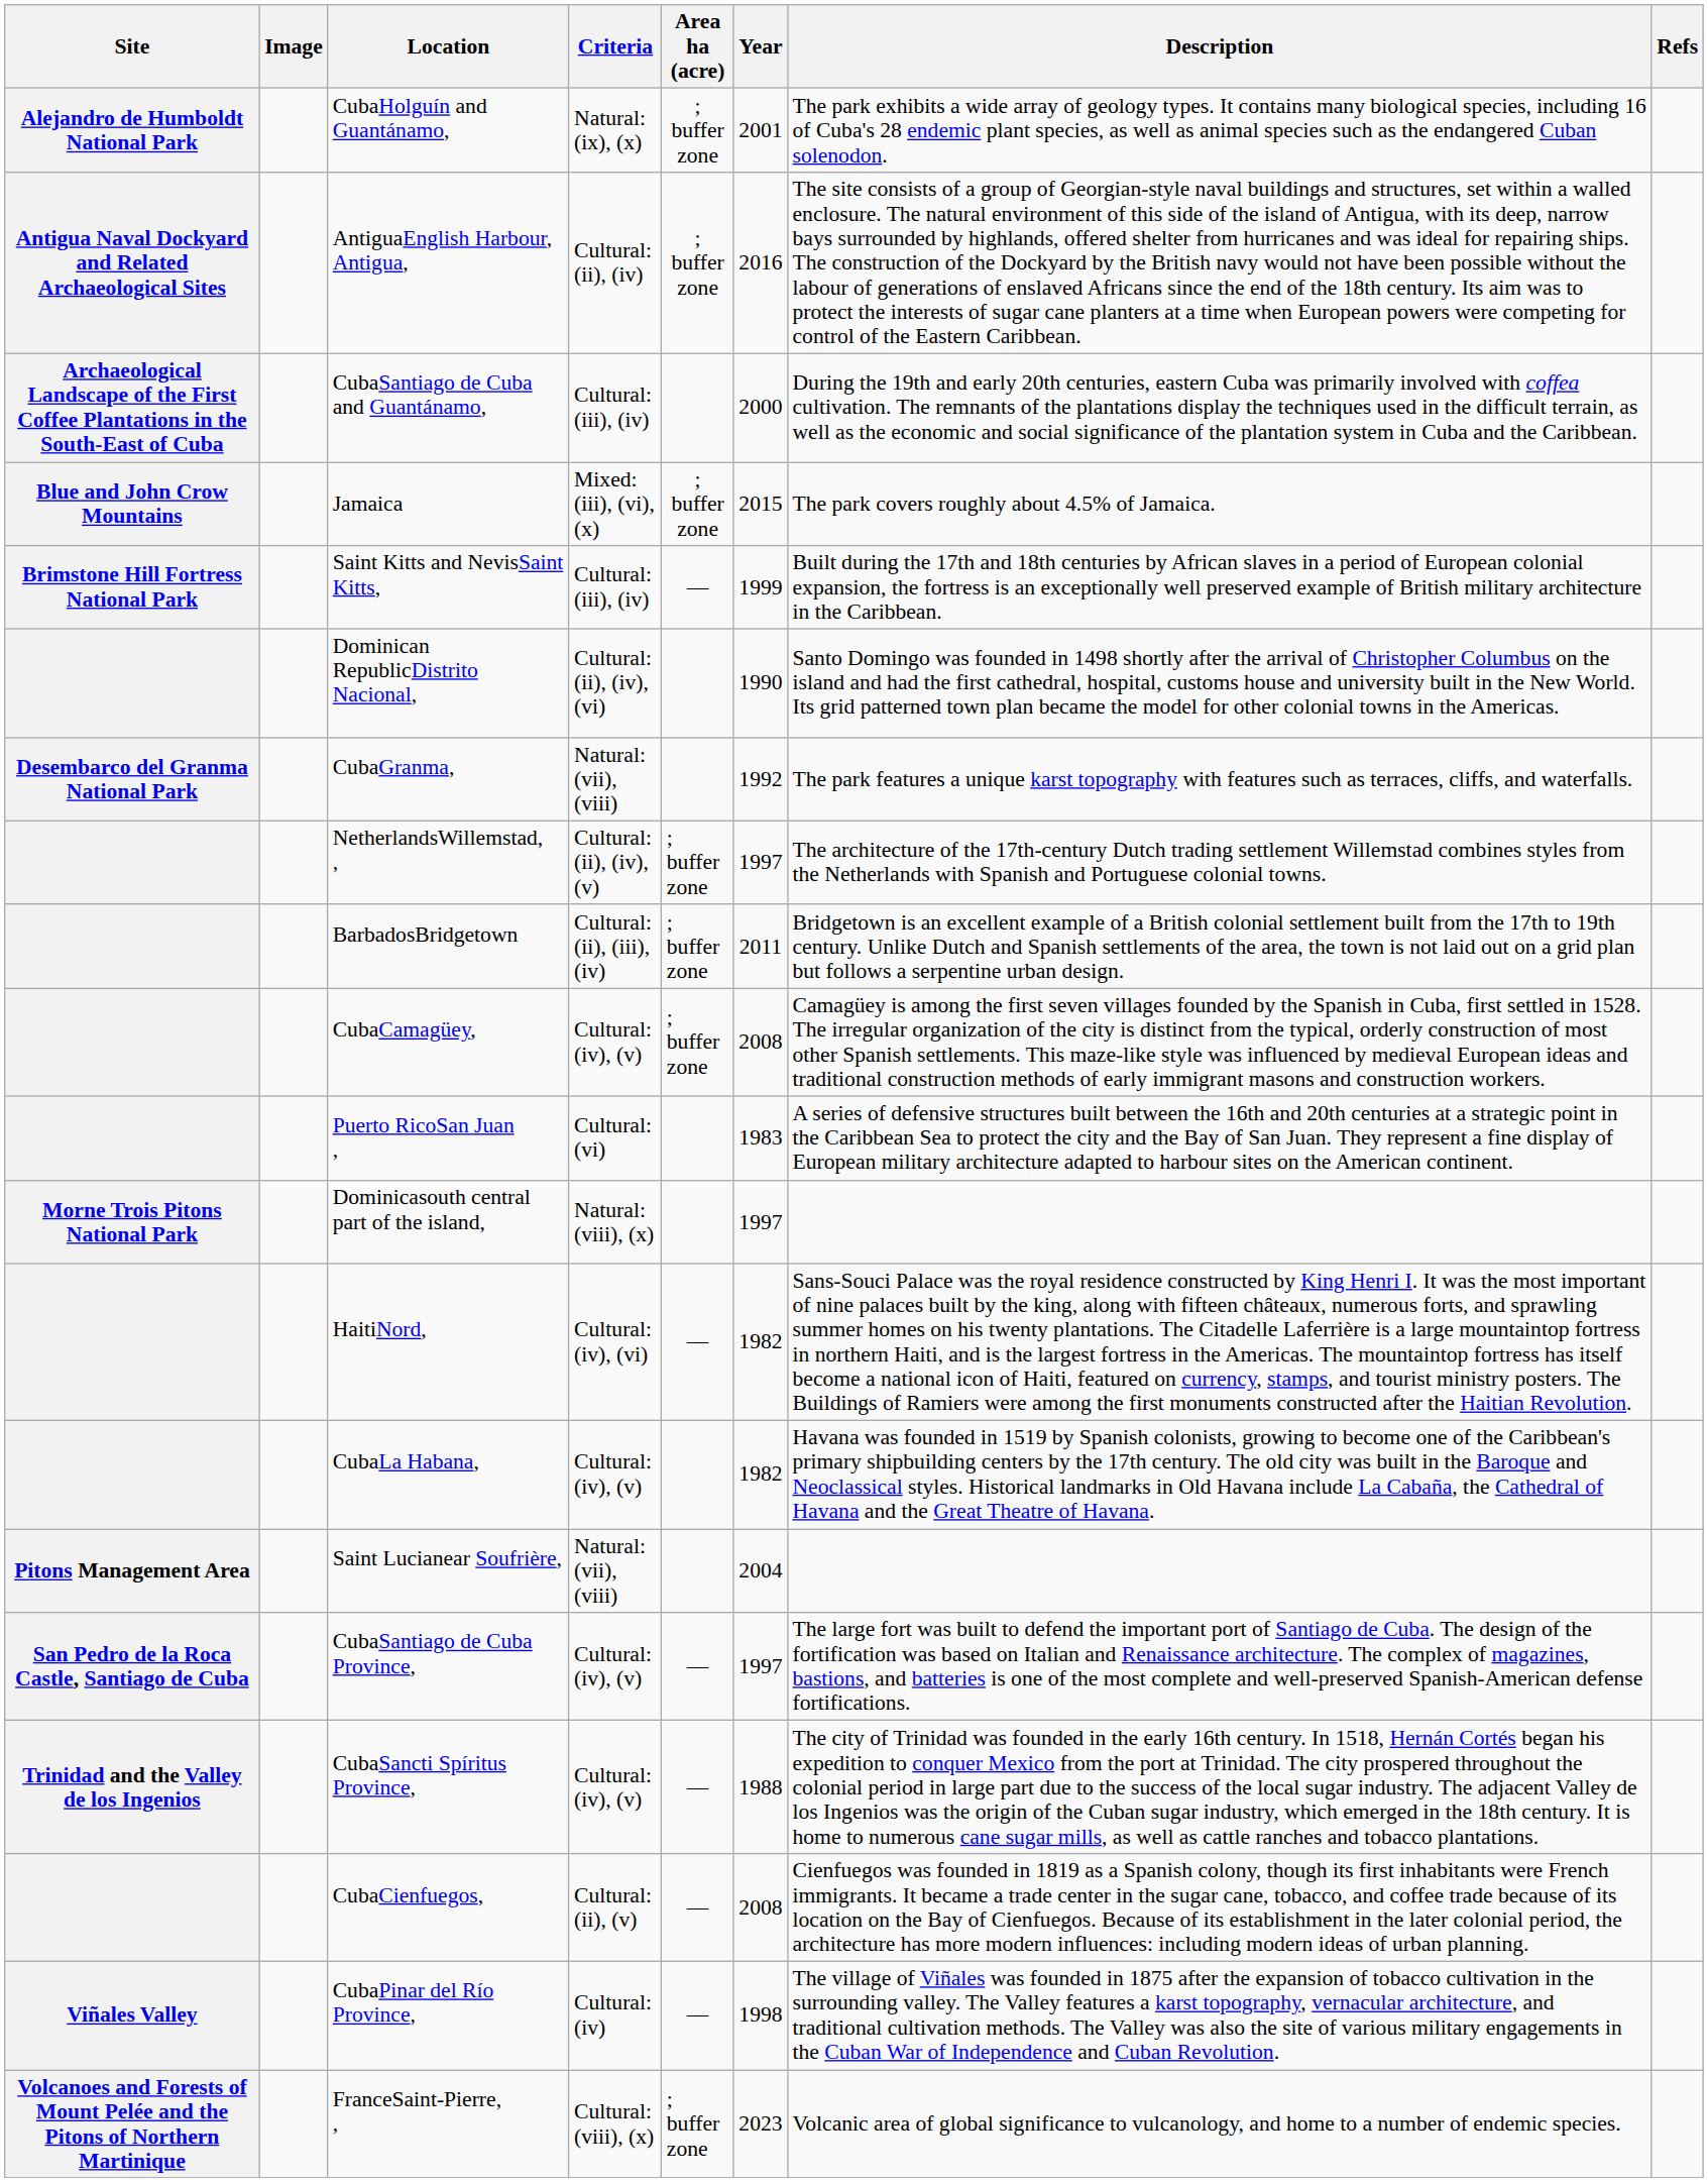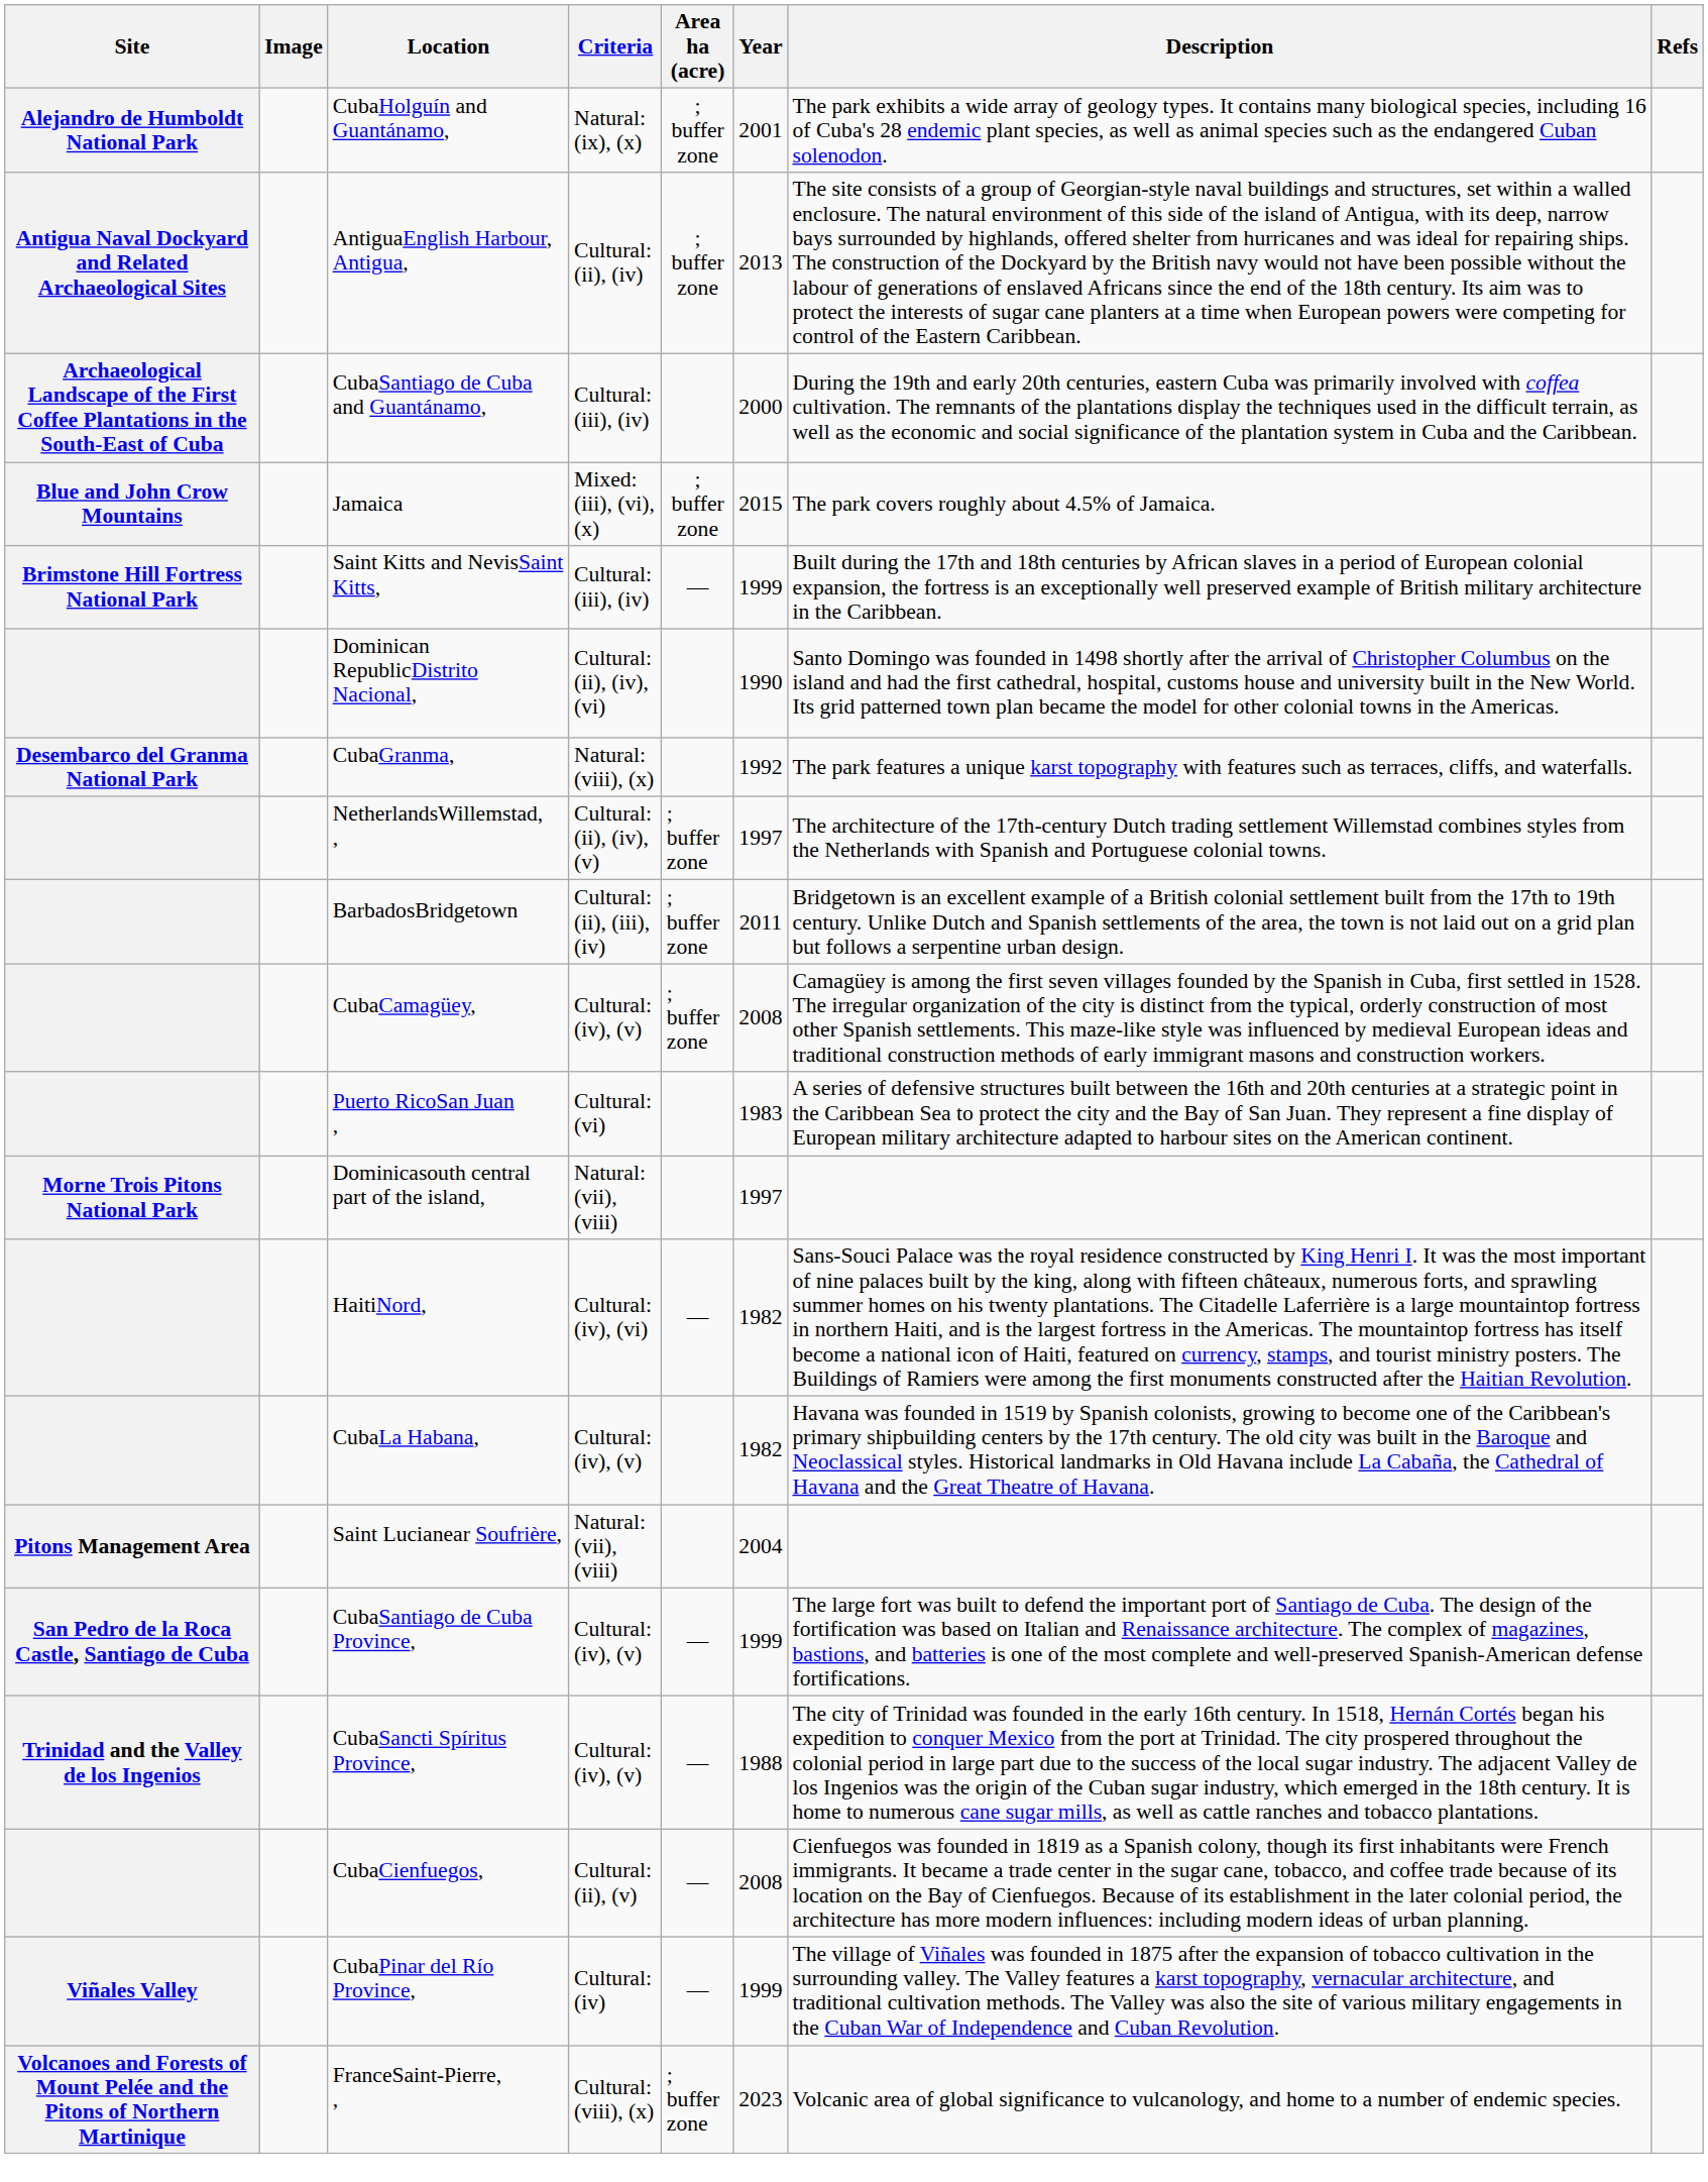 <table class="wikitable sortable plainrowheaders">
 <tr>
 <th style="width:15%;" scope="col">Site</th>
 <th class="unsortable" scope="col">Image</th>
 <th scope="col">Location</th>
 <th scope="col"><a href='#'>Criteria</a></th>
 <th scope="col">Area<br>ha (acre)</th>
 <th scope="col">Year</th>
 <th scope="col" class="unsortable">Description</th>
 <th scope="col" class="unsortable">Refs</th>
 </tr>
 <tr>
 <th scope="row"><a href='#'>Alejandro de Humboldt National Park</a></th>
 <td></td>
 <td><span>Cuba</span><a href='#'>Holguín</a> and <a href='#'>Guantánamo</a>,<br><br><small></small></td>
 <td>Natural:<br>(ix), (x)</td>
 <td align="center">; buffer zone </td>
 <td align="center">2001</td>
 <td>The park exhibits a wide array of geology types. It contains many biological species, including 16 of Cuba's 28 <a href='#'>endemic</a> plant species, as well as animal species such as the endangered <a href='#'>Cuban solenodon</a>.</td>
 <td><br></td>
 </tr>
 <tr>
 <th scope="row"><a href='#'>Antigua Naval Dockyard and Related Archaeological Sites</a></th>
 <td></td>
 <td><span>Antigua</span><a href='#'>English Harbour</a>, <a href='#'>Antigua</a>,<br><br><small></small></td>
 <td>Cultural:<br>(ii), (iv)</td>
 <td align="center">; buffer zone </td>
-<td align="center">2016</td>
+<td align="center">2013</td>
 <td>The site consists of a group of Georgian-style naval buildings and structures, set within a walled enclosure. The natural environment of this side of the island of Antigua, with its deep, narrow bays surrounded by highlands, offered shelter from hurricanes and was ideal for repairing ships. The construction of the Dockyard by the British navy would not have been possible without the labour of generations of enslaved Africans since the end of the 18th century. Its aim was to protect the interests of sugar cane planters at a time when European powers were competing for control of the Eastern Caribbean.</td>
 <td></td>
 </tr>
 <tr>
 <th scope="row"><a href='#'>Archaeological Landscape of the First Coffee Plantations in the South-East of Cuba</a></th>
 <td></td>
 <td><span>Cuba</span><a href='#'>Santiago de Cuba</a> and <a href='#'>Guantánamo</a>,<br><br><small></small></td>
 <td>Cultural:<br>(iii), (iv)</td>
 <td align="center"></td>
 <td align="center">2000</td>
 <td>During the 19th and early 20th centuries, eastern Cuba was primarily involved with <em><a href='#'>coffea</a></em> cultivation. The remnants of the plantations display the techniques used in the difficult terrain, as well as the economic and social significance of the plantation system in Cuba and the Caribbean.</td>
 <td></td>
 </tr>
 <tr>
 <th scope="row"><a href='#'>Blue and John Crow Mountains</a></th>
 <td></td>
 <td><span>Jamaica</span><br><small></small></td>
 <td>Mixed:<br>(iii), (vi), (x)</td>
 <td align="center">; buffer zone </td>
 <td align="center">2015</td>
 <td>The park covers roughly about 4.5% of Jamaica.</td>
 <td></td>
 </tr>
 <tr>
 <th scope="row"><a href='#'>Brimstone Hill Fortress National Park</a></th>
 <td></td>
 <td><span>Saint Kitts and Nevis</span><a href='#'>Saint Kitts</a>,<br><br><small></small></td>
 <td>Cultural:<br>(iii), (iv)</td>
 <td align="center">—</td>
 <td align="center">1999</td>
 <td>Built during the 17th and 18th centuries by African slaves in a period of European colonial expansion, the fortress is an exceptionally well preserved example of British military architecture in the Caribbean.</td>
 <td></td>
 </tr>
 <tr>
 <th scope="row"></th>
 <td></td>
 <td><span>Dominican Republic</span><a href='#'>Distrito Nacional</a>,<br><br><small></small></td>
 <td>Cultural:<br>(ii), (iv), (vi)</td>
 <td></td>
 <td align="center">1990</td>
 <td>Santo Domingo was founded in 1498 shortly after the arrival of <a href='#'>Christopher Columbus</a> on the island and had the first cathedral, hospital, customs house and university built in the New World. Its grid patterned town plan became the model for other colonial towns in the Americas.</td>
 <td></td>
 </tr>
 <tr>
 <th scope="row"><a href='#'>Desembarco del Granma National Park</a></th>
 <td></td>
 <td><span>Cuba</span><a href='#'>Granma</a>,<br><br><small></small></td>
-<td>Natural:<br>(vii), (viii)</td>
+<td>Natural:<br>(viii), (x)</td>
 <td></td>
 <td align="center">1992</td>
 <td>The park features a unique <a href='#'>karst topography</a> with features such as terraces, cliffs, and waterfalls.</td>
 <td><br></td>
 </tr>
 <tr>
 <th scope="row"></th>
 <td></td>
 <td><span>Netherlands</span>Willemstad,<br>,<br><br><small></small></td>
 <td>Cultural:<br>(ii), (iv), (v)</td>
 <td>; buffer zone </td>
 <td align="center">1997</td>
 <td>The architecture of the 17th-century Dutch trading settlement Willemstad combines styles from the Netherlands with Spanish and Portuguese colonial towns.</td>
 <td></td>
 </tr>
 <tr>
 <th scope="row"></th>
 <td align="center"></td>
 <td><span>Barbados</span>Bridgetown<br><br><small></small></td>
 <td>Cultural:<br>(ii), (iii), (iv)</td>
 <td>; buffer zone </td>
 <td align="center">2011</td>
 <td>Bridgetown is an excellent example of a British colonial settlement built from the 17th to 19th century. Unlike Dutch and Spanish settlements of the area, the town is not laid out on a grid plan but follows a serpentine urban design.</td>
 <td></td>
 </tr>
 <tr>
 <th scope="row"></th>
 <td></td>
 <td><span>Cuba</span><a href='#'>Camagüey</a>,<br><br><small></small></td>
 <td>Cultural:<br>(iv), (v)</td>
 <td>; buffer zone </td>
 <td align="center">2008</td>
 <td>Camagüey is among the first seven villages founded by the Spanish in Cuba, first settled in 1528. The irregular organization of the city is distinct from the typical, orderly construction of most other Spanish settlements. This maze-like style was influenced by medieval European ideas and traditional construction methods of early immigrant masons and construction workers.</td>
 <td></td>
 </tr>
 <tr>
 <th scope="row"></th>
 <td align="center"></td>
 <td><span><a href='#'>Puerto Rico</a></span><a href='#'>San Juan</a><br>, <br><small></small></td>
 <td>Cultural:<br>(vi)</td>
 <td></td>
 <td align="center">1983</td>
 <td>A series of defensive structures built between the 16th and 20th centuries at a strategic point in the Caribbean Sea to protect the city and the Bay of San Juan. They represent a fine display of European military architecture adapted to harbour sites on the American continent.</td>
 <td></td>
 </tr>
 <tr>
 <th scope="row"><a href='#'>Morne Trois Pitons National Park</a></th>
 <td></td>
 <td><span>Dominica</span>south central part of the island,<br><br><small></small></td>
-<td>Natural:<br>(viii), (x)</td>
+<td>Natural:<br>(vii), (viii)</td>
 <td></td>
 <td align="center">1997</td>
 <td></td>
 <td></td>
 </tr>
 <tr>
 <th scope="row"></th>
 <td></td>
 <td><span>Haiti</span><a href='#'>Nord</a>,<br><br><small></small></td>
 <td>Cultural:<br>(iv), (vi)</td>
 <td align="center">—</td>
 <td align="center">1982</td>
 <td>Sans-Souci Palace was the royal residence constructed by <a href='#'>King Henri I</a>. It was the most important of nine palaces built by the king, along with fifteen châteaux, numerous forts, and sprawling summer homes on his twenty plantations. The Citadelle Laferrière is a large mountaintop fortress in northern Haiti, and is the largest fortress in the Americas. The mountaintop fortress has itself become a national icon of Haiti, featured on <a href='#'>currency</a>, <a href='#'>stamps</a>, and tourist ministry posters. The Buildings of Ramiers were among the first monuments constructed after the <a href='#'>Haitian Revolution</a>.</td>
 <td></td>
 </tr>
 <tr>
 <th scope="row"></th>
 <td></td>
 <td><span>Cuba</span><a href='#'>La Habana</a>,<br><br><small></small></td>
 <td>Cultural:<br>(iv), (v)</td>
 <td></td>
 <td align="center">1982</td>
 <td>Havana was founded in 1519 by Spanish colonists, growing to become one of the Caribbean's primary shipbuilding centers by the 17th century. The old city was built in the <a href='#'>Baroque</a> and <a href='#'>Neoclassical</a> styles. Historical landmarks in Old Havana include <a href='#'>La Cabaña</a>, the <a href='#'>Cathedral of Havana</a> and the <a href='#'>Great Theatre of Havana</a>.</td>
 <td></td>
 </tr>
 <tr>
 <th scope="row"><a href='#'>Pitons</a> Management Area</th>
 <td></td>
 <td><span>Saint Lucia</span>near <a href='#'>Soufrière</a>,<br><br><small></small></td>
 <td>Natural:<br>(vii), (viii)</td>
 <td></td>
 <td align="center">2004</td>
 <td></td>
 <td></td>
 </tr>
 <tr>
 <th scope="row"><a href='#'>San Pedro de la Roca Castle</a>, <a href='#'>Santiago de Cuba</a></th>
 <td></td>
 <td><span>Cuba</span><a href='#'>Santiago de Cuba Province</a>,<br><br><small></small></td>
 <td>Cultural:<br>(iv), (v)</td>
 <td align="center">—</td>
-<td align="center">1997</td>
+<td align="center">1999</td>
 <td>The large fort was built to defend the important port of <a href='#'>Santiago de Cuba</a>. The design of the fortification was based on Italian and <a href='#'>Renaissance architecture</a>. The complex of <a href='#'>magazines</a>, <a href='#'>bastions</a>, and <a href='#'>batteries</a> is one of the most complete and well-preserved Spanish-American defense fortifications.</td>
 <td></td>
 </tr>
 <tr>
 <th scope="row"><a href='#'>Trinidad</a> and the <a href='#'>Valley de los Ingenios</a></th>
 <td></td>
 <td><span>Cuba</span><a href='#'>Sancti Spíritus Province</a>,<br><br><small></small></td>
 <td>Cultural:<br>(iv), (v)</td>
 <td align="center">—</td>
 <td align="center">1988</td>
 <td>The city of Trinidad was founded in the early 16th century. In 1518, <a href='#'>Hernán Cortés</a> began his expedition to <a href='#'>conquer Mexico</a> from the port at Trinidad. The city prospered throughout the colonial period in large part due to the success of the local sugar industry. The adjacent Valley de los Ingenios was the origin of the Cuban sugar industry, which emerged in the 18th century. It is home to numerous <a href='#'>cane sugar mills</a>, as well as cattle ranches and tobacco plantations.</td>
 <td></td>
 </tr>
 <tr>
 <th scope="row"></th>
 <td></td>
 <td><span>Cuba</span><a href='#'>Cienfuegos</a>,<br><br><small></small></td>
 <td>Cultural:<br>(ii), (v)</td>
 <td align="center">—</td>
 <td align="center">2008</td>
 <td>Cienfuegos was founded in 1819 as a Spanish colony, though its first inhabitants were French immigrants. It became a trade center in the sugar cane, tobacco, and coffee trade because of its location on the Bay of Cienfuegos. Because of its establishment in the later colonial period, the architecture has more modern influences: including modern ideas of urban planning.</td>
 <td></td>
 </tr>
 <tr>
 <th scope="row"><a href='#'>Viñales Valley</a></th>
 <td></td>
 <td><span>Cuba</span><a href='#'>Pinar del Río Province</a>,<br><br><small></small></td>
 <td>Cultural:<br>(iv)</td>
 <td align="center">—</td>
-<td align="center">1998</td>
+<td align="center">1999</td>
 <td>The village of <a href='#'>Viñales</a> was founded in 1875 after the expansion of tobacco cultivation in the surrounding valley. The Valley features a <a href='#'>karst topography</a>, <a href='#'>vernacular architecture</a>, and traditional cultivation methods. The Valley was also the site of various military engagements in the <a href='#'>Cuban War of Independence</a> and <a href='#'>Cuban Revolution</a>.</td>
 <td><br></td>
 </tr>
 <tr>
 <th scope="row"><a href='#'>Volcanoes and Forests of Mount Pelée and the Pitons of Northern Martinique</a></th>
 <td></td>
 <td><span>France</span>Saint-Pierre,<br>,<br><br><small></small></td>
 <td>Cultural:<br>(viii), (x)</td>
 <td>; buffer zone </td>
 <td align="center">2023</td>
 <td>Volcanic area of global significance to vulcanology, and home to a number of endemic species.</td>
 <td><br></td>
 </tr>
 <tr>
 </tr>
 </table>
